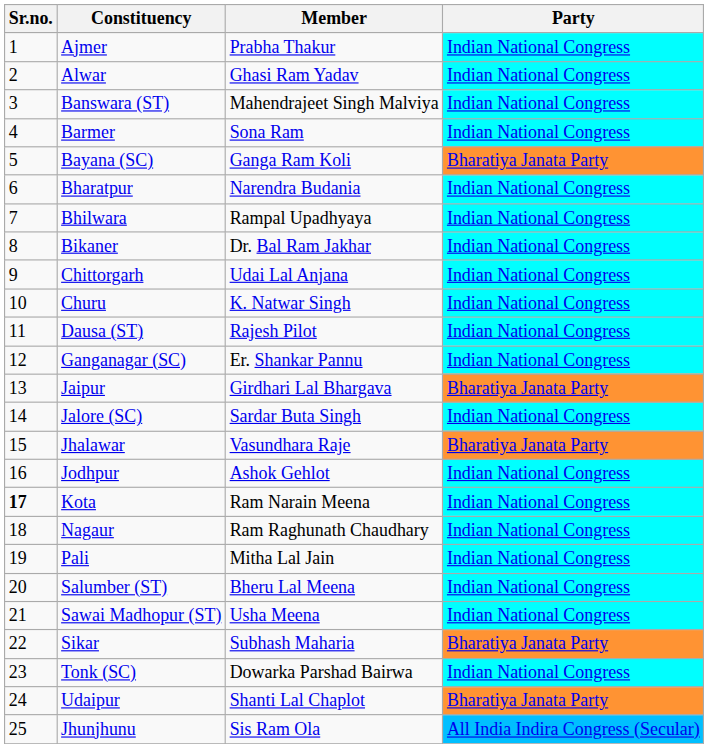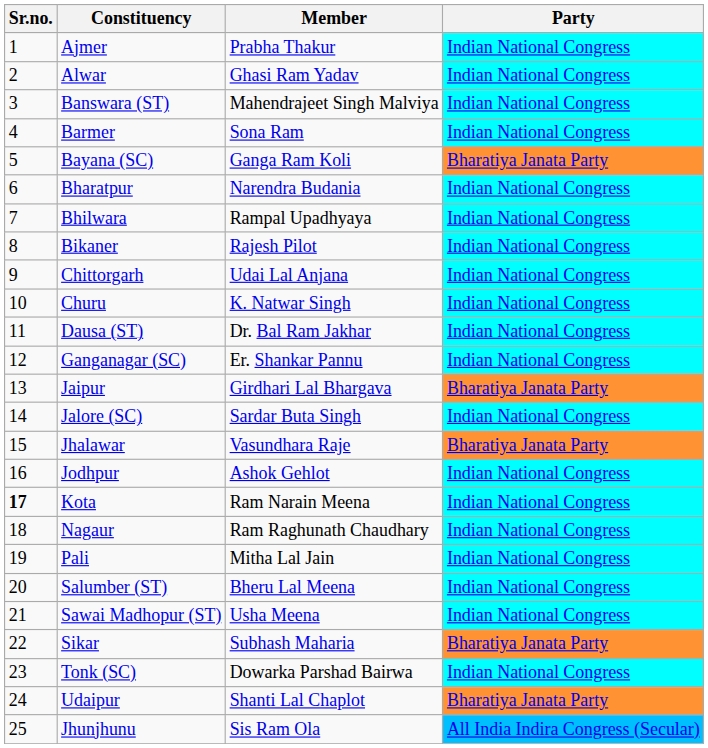 <table class="wikitable sortable">
 <tr>
 <th>Sr.no.</th>
 <th>Constituency</th>
 <th>Member</th>
 <th>Party</th>
 </tr>
 <tr>
 <td>1</td>
 <td><a href='#'>Ajmer</a></td>
 <td><a href='#'>Prabha Thakur</a></td>
 <td bgcolor=#00FFFF><a href='#'>Indian National Congress</a></td>
 </tr>
 <tr>
 <td>2</td>
 <td><a href='#'>Alwar</a></td>
 <td><a href='#'>Ghasi Ram Yadav</a></td>
 <td bgcolor=#00FFFF><a href='#'>Indian National Congress</a></td>
 </tr>
 <tr>
 <td>3</td>
 <td><a href='#'>Banswara (ST)</a></td>
 <td>Mahendrajeet Singh Malviya</td>
 <td bgcolor=#00FFFF><a href='#'>Indian National Congress</a></td>
 </tr>
 <tr>
 <td>4</td>
 <td><a href='#'>Barmer</a></td>
 <td><a href='#'>Sona Ram</a></td>
 <td bgcolor=#00FFFF><a href='#'>Indian National Congress</a></td>
 </tr>
 <tr>
 <td>5</td>
 <td><a href='#'>Bayana (SC)</a></td>
 <td><a href='#'>Ganga Ram Koli</a></td>
 <td bgcolor=#FF9333><a href='#'>Bharatiya Janata Party</a></td>
 </tr>
 <tr>
 <td>6</td>
 <td><a href='#'>Bharatpur</a></td>
 <td><a href='#'>Narendra Budania</a></td>
 <td bgcolor=#00FFFF><a href='#'>Indian National Congress</a></td>
 </tr>
 <tr>
 <td>7</td>
 <td><a href='#'>Bhilwara</a></td>
 <td>Rampal Upadhyaya</td>
 <td bgcolor=#00FFFF><a href='#'>Indian National Congress</a></td>
 </tr>
 <tr>
 <td>8</td>
 <td><a href='#'>Bikaner</a></td>
-<td>Dr. <a href='#'>Bal Ram Jakhar</a></td>
+<td><a href='#'>Rajesh Pilot</a></td>
 <td bgcolor=#00FFFF><a href='#'>Indian National Congress</a></td>
 </tr>
 <tr>
 <td>9</td>
 <td><a href='#'>Chittorgarh</a></td>
 <td><a href='#'>Udai Lal Anjana</a></td>
 <td bgcolor=#00FFFF><a href='#'>Indian National Congress</a></td>
 </tr>
 <tr>
 <td>10</td>
 <td><a href='#'>Churu</a></td>
 <td><a href='#'>K. Natwar Singh</a></td>
 <td bgcolor=#00FFFF><a href='#'>Indian National Congress</a></td>
 </tr>
 <tr>
 <td>11</td>
 <td><a href='#'>Dausa (ST)</a></td>
-<td><a href='#'>Rajesh Pilot</a></td>
+<td>Dr. <a href='#'>Bal Ram Jakhar</a></td>
 <td bgcolor=#00FFFF><a href='#'>Indian National Congress</a></td>
 </tr>
 <tr>
 <td>12</td>
 <td><a href='#'>Ganganagar (SC)</a></td>
 <td>Er. <a href='#'>Shankar Pannu</a></td>
 <td bgcolor=#00FFFF><a href='#'>Indian National Congress</a></td>
 </tr>
 <tr>
 <td>13</td>
 <td><a href='#'>Jaipur</a></td>
 <td><a href='#'>Girdhari Lal Bhargava</a></td>
 <td bgcolor=#FF9333><a href='#'>Bharatiya Janata Party</a></td>
 </tr>
 <tr>
 <td>14</td>
 <td><a href='#'>Jalore (SC)</a></td>
 <td><a href='#'>Sardar Buta Singh</a></td>
 <td bgcolor=#00FFFF><a href='#'>Indian National Congress</a></td>
 </tr>
 <tr>
 <td>15</td>
 <td><a href='#'>Jhalawar</a></td>
 <td><a href='#'>Vasundhara Raje</a></td>
 <td bgcolor=#FF9333><a href='#'>Bharatiya Janata Party</a></td>
 </tr>
 <tr>
 <td>16</td>
 <td><a href='#'>Jodhpur</a></td>
 <td><a href='#'>Ashok Gehlot</a></td>
 <td bgcolor=#00FFFF><a href='#'>Indian National Congress</a></td>
 </tr>
 <tr>
 <td><strong>17</strong></td>
 <td><a href='#'>Kota</a></td>
 <td>Ram Narain Meena</td>
 <td bgcolor=#00FFFF><a href='#'>Indian National Congress</a></td>
 </tr>
 <tr>
 <td>18</td>
 <td><a href='#'>Nagaur</a></td>
 <td>Ram Raghunath Chaudhary</td>
 <td bgcolor=#00FFFF><a href='#'>Indian National Congress</a></td>
 </tr>
 <tr>
 <td>19</td>
 <td><a href='#'>Pali</a></td>
 <td>Mitha Lal Jain</td>
 <td bgcolor=#00FFFF><a href='#'>Indian National Congress</a></td>
 </tr>
 <tr>
 <td>20</td>
 <td><a href='#'>Salumber (ST)</a></td>
 <td><a href='#'>Bheru Lal Meena</a></td>
 <td bgcolor=#00FFFF><a href='#'>Indian National Congress</a></td>
 </tr>
 <tr>
 <td>21</td>
 <td><a href='#'>Sawai Madhopur (ST)</a></td>
 <td><a href='#'>Usha Meena</a></td>
 <td bgcolor=#00FFFF><a href='#'>Indian National Congress</a></td>
 </tr>
 <tr>
 <td>22</td>
 <td><a href='#'>Sikar</a></td>
 <td><a href='#'>Subhash Maharia</a></td>
 <td bgcolor=#FF9333><a href='#'>Bharatiya Janata Party</a></td>
 </tr>
 <tr>
 <td>23</td>
 <td><a href='#'>Tonk (SC)</a></td>
 <td>Dowarka Parshad Bairwa</td>
 <td bgcolor=#00FFFF><a href='#'>Indian National Congress</a></td>
 </tr>
 <tr>
 <td>24</td>
 <td><a href='#'>Udaipur</a></td>
 <td><a href='#'>Shanti Lal Chaplot</a></td>
 <td bgcolor=#FF9333><a href='#'>Bharatiya Janata Party</a></td>
 </tr>
 <tr>
 <td>25</td>
 <td><a href='#'>Jhunjhunu</a></td>
 <td><a href='#'>Sis Ram Ola</a></td>
 <td bgcolor=#00BFFF><a href='#'>All India Indira Congress (Secular)</a></td>
 </tr>
 </table>
